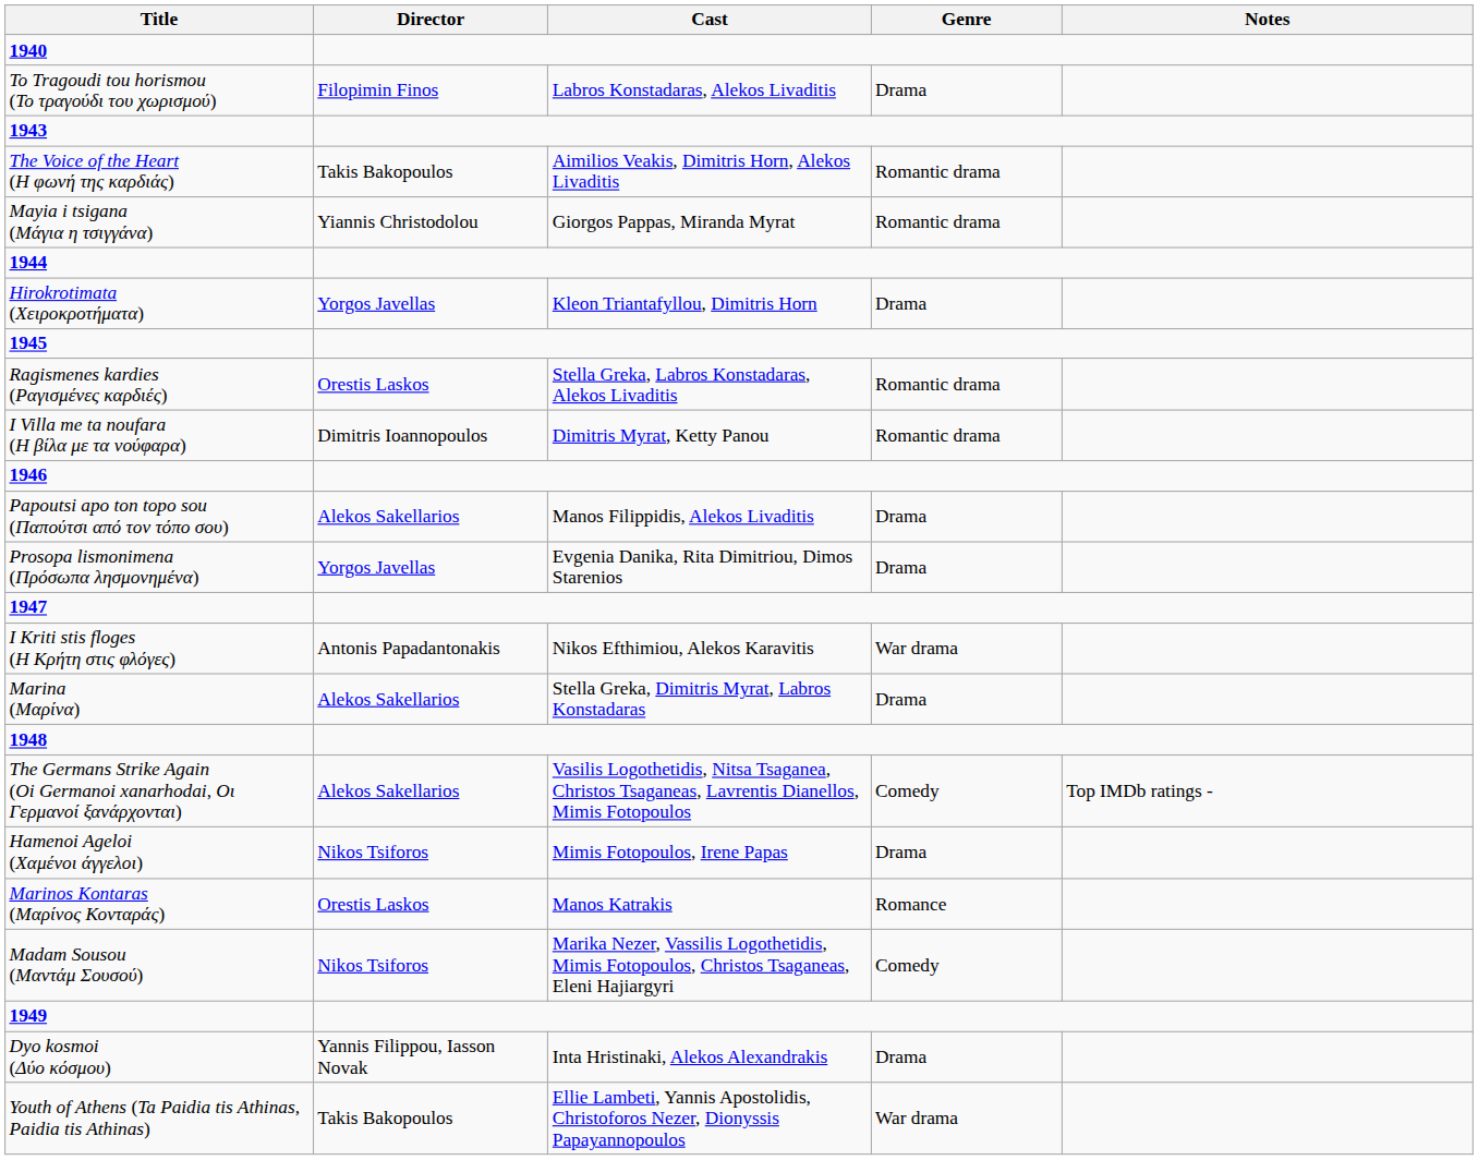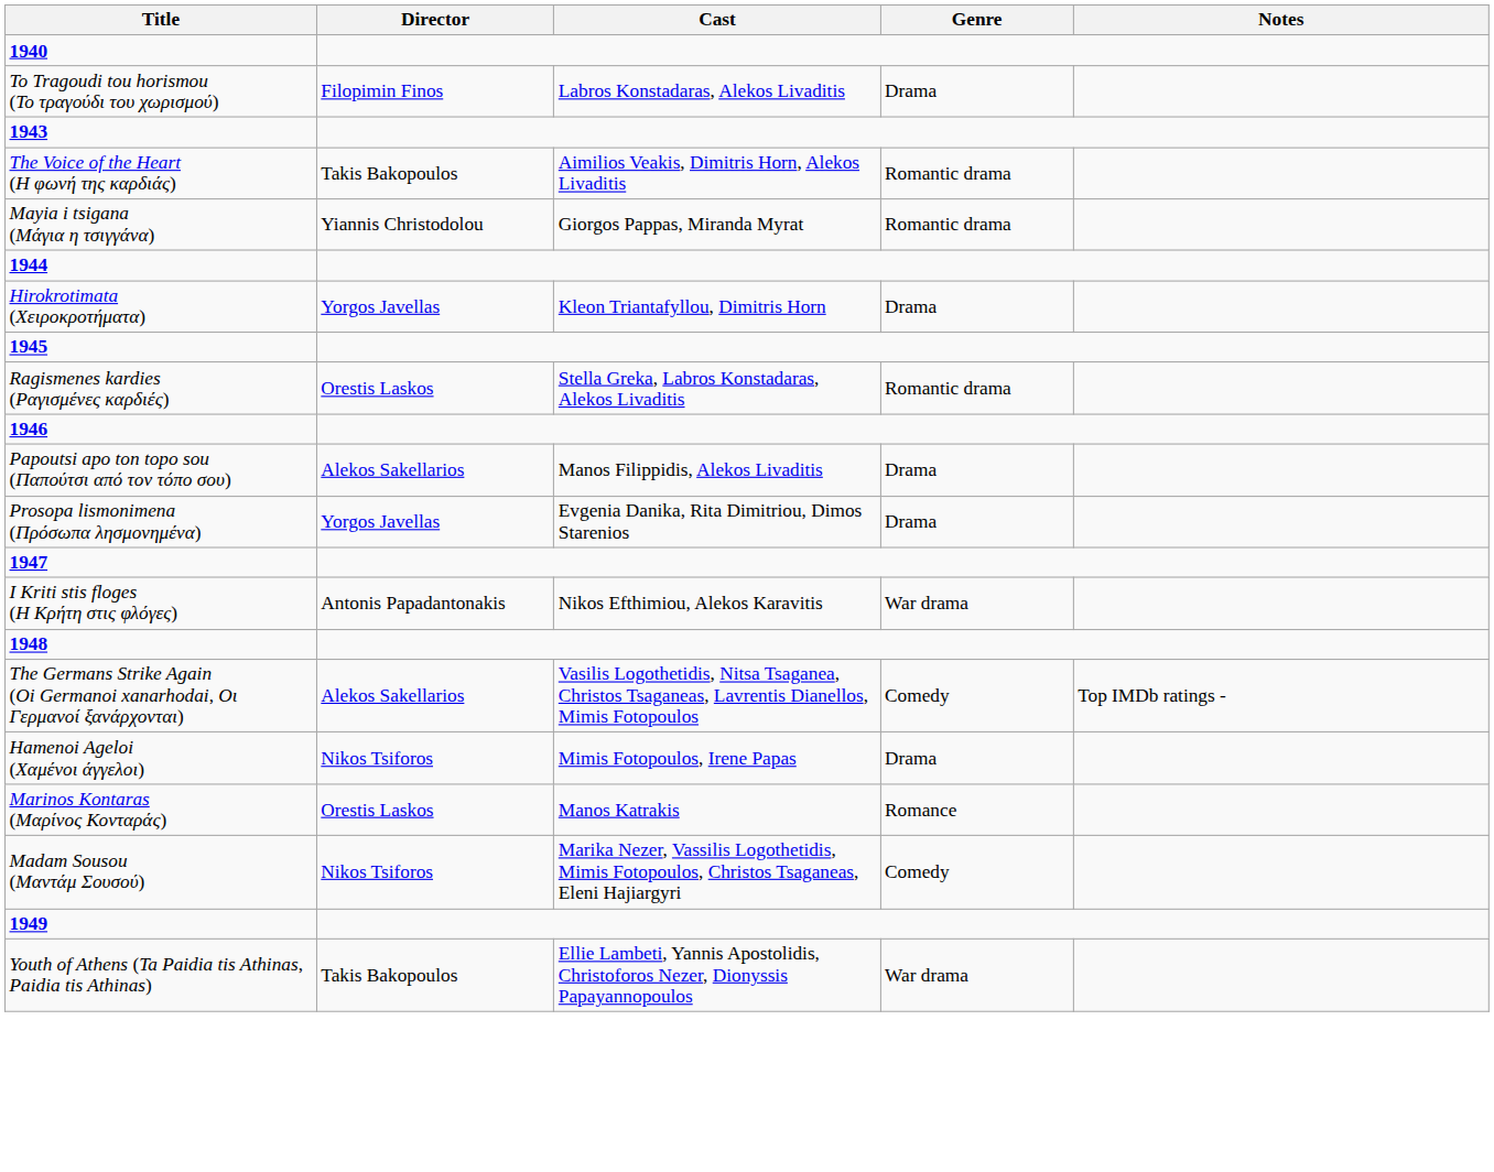 <table class="wikitable">
 <tr>
 <th width=21%>Title</th>
 <th width=16%>Director</th>
 <th width=22%>Cast</th>
 <th width=13%>Genre</th>
 <th width=28%>Notes</th>
 </tr>
 <tr>
 <td><strong><a href='#'>1940</a></strong></td>
 </tr>
 <tr>
 <td><em>To Tragoudi tou horismou</em><br>(<em>Το τραγούδι του χωρισμού</em>)</td>
 <td><a href='#'>Filopimin Finos</a></td>
 <td><a href='#'>Labros Konstadaras</a>, <a href='#'>Alekos Livaditis</a></td>
 <td>Drama</td>
 <td></td>
 </tr>
 <tr>
 <td><strong><a href='#'>1943</a></strong></td>
 </tr>
 <tr>
 <td><em><a href='#'>The Voice of the Heart</a></em><br>(<em>Η φωνή της καρδιάς</em>)</td>
 <td>Takis Bakopoulos</td>
 <td><a href='#'>Aimilios Veakis</a>, <a href='#'>Dimitris Horn</a>, <a href='#'>Alekos Livaditis</a></td>
 <td>Romantic drama</td>
 <td></td>
 </tr>
 <tr>
 <td><em>Mayia i tsigana</em><br>(<em>Μάγια η τσιγγάνα</em>)</td>
 <td>Yiannis Christodolou</td>
 <td>Giorgos Pappas, Miranda Myrat</td>
 <td>Romantic drama</td>
 <td></td>
 </tr>
 <tr>
 <td><strong><a href='#'>1944</a></strong></td>
 </tr>
 <tr>
 <td><em><a href='#'>Hirokrotimata</a></em><br>(<em>Χειροκροτήματα</em>)</td>
 <td><a href='#'>Yorgos Javellas</a></td>
 <td><a href='#'>Kleon Triantafyllou</a>, <a href='#'>Dimitris Horn</a></td>
 <td>Drama</td>
 <td></td>
 </tr>
 <tr>
 <td><strong><a href='#'>1945</a></strong></td>
 </tr>
 <tr>
 <td><em>Ragismenes kardies</em><br>(<em>Ραγισμένες καρδιές</em>)</td>
 <td><a href='#'>Orestis Laskos</a></td>
 <td><a href='#'>Stella Greka</a>, <a href='#'>Labros Konstadaras</a>, <a href='#'>Alekos Livaditis</a></td>
 <td>Romantic drama</td>
 <td></td>
 </tr>
 <tr>
-<td><em>I Villa me ta noufara</em><br>(<em>Η βίλα με τα νούφαρα</em>)</td>
-<td>Dimitris Ioannopoulos</td>
-<td><a href='#'>Dimitris Myrat</a>, Ketty Panou</td>
-<td>Romantic drama</td>
-<td></td>
-</tr>
-<tr>
 <td><strong><a href='#'>1946</a></strong></td>
 </tr>
 <tr>
 <td><em>Papoutsi apo ton topo sou</em><br>(<em>Παπούτσι από τον τόπο σου</em>)</td>
 <td><a href='#'>Alekos Sakellarios</a></td>
 <td>Manos Filippidis, <a href='#'>Alekos Livaditis</a></td>
 <td>Drama</td>
 <td></td>
 </tr>
 <tr>
 <td><em>Prosopa lismonimena</em><br>(<em>Πρόσωπα λησμονημένα</em>)</td>
 <td><a href='#'>Yorgos Javellas</a></td>
 <td>Evgenia Danika, Rita Dimitriou, Dimos Starenios</td>
 <td>Drama</td>
 <td></td>
 </tr>
 <tr>
 <td><strong><a href='#'>1947</a></strong></td>
 </tr>
 <tr>
 <td><em>I Kriti stis floges</em><br>(<em>Η Κρήτη στις φλόγες</em>)</td>
 <td>Antonis Papadantonakis</td>
 <td>Nikos Efthimiou, Alekos Karavitis</td>
 <td>War drama</td>
-<td></td>
-</tr>
-<tr>
-<td><em>Marina</em><br>(<em>Μαρίνα</em>)</td>
-<td><a href='#'>Alekos Sakellarios</a></td>
-<td>Stella Greka, <a href='#'>Dimitris Myrat</a>, <a href='#'>Labros Konstadaras</a></td>
-<td>Drama</td>
 <td></td>
 </tr>
 <tr>
 <td><strong><a href='#'>1948</a></strong></td>
 </tr>
 <tr>
 <td><em>The Germans Strike Again</em><br>(<em>Oi Germanoi xanarhodai</em>, <em>Οι Γερμανοί ξανάρχονται</em>)</td>
 <td><a href='#'>Alekos Sakellarios</a></td>
 <td><a href='#'>Vasilis Logothetidis</a>, <a href='#'>Nitsa Tsaganea</a>, <a href='#'>Christos Tsaganeas</a>, <a href='#'>Lavrentis Dianellos</a>, <a href='#'>Mimis Fotopoulos</a></td>
 <td>Comedy</td>
 <td>Top IMDb ratings - </td>
 </tr>
 <tr>
 <td><em>Hamenoi Ageloi</em><br>(<em>Χαμένοι άγγελοι</em>)</td>
 <td><a href='#'>Nikos Tsiforos</a></td>
 <td><a href='#'>Mimis Fotopoulos</a>, <a href='#'>Irene Papas</a></td>
 <td>Drama</td>
 <td></td>
 </tr>
 <tr>
 <td><em><a href='#'>Marinos Kontaras</a></em><br>(<em>Μαρίνος Κονταράς</em>)</td>
 <td><a href='#'>Orestis Laskos</a></td>
 <td><a href='#'>Manos Katrakis</a></td>
 <td>Romance</td>
 <td></td>
 </tr>
 <tr>
 <td><em>Madam Sousou</em><br>(<em>Μαντάμ Σουσού</em>)</td>
 <td><a href='#'>Nikos Tsiforos</a></td>
 <td><a href='#'>Marika Nezer</a>, <a href='#'>Vassilis Logothetidis</a>, <a href='#'>Mimis Fotopoulos</a>, <a href='#'>Christos Tsaganeas</a>, Eleni Hajiargyri</td>
 <td>Comedy</td>
 <td></td>
 </tr>
 <tr>
 <td><strong><a href='#'>1949</a></strong></td>
 </tr>
 <tr>
-<td><em>Dyo kosmoi</em><br>(<em>Δύο κόσμου</em>)</td>
-<td>Yannis Filippou, Iasson Novak</td>
-<td>Inta Hristinaki, <a href='#'>Alekos Alexandrakis</a></td>
-<td>Drama</td>
-<td></td>
-</tr>
-<tr>
 <td><em>Youth of Athens</em> (<em>Ta Paidia tis Athinas</em>, <em>Paidia tis Athinas</em>)</td>
 <td>Takis Bakopoulos</td>
 <td><a href='#'>Ellie Lambeti</a>, Yannis Apostolidis, <a href='#'>Christoforos Nezer</a>, <a href='#'>Dionyssis Papayannopoulos</a></td>
 <td>War drama</td>
 <td></td>
 </tr>
 </table>
